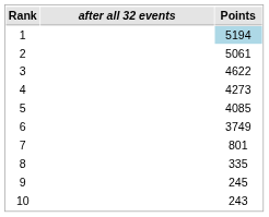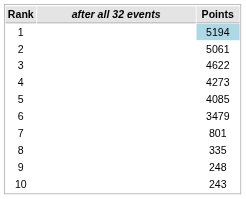 <table cellspacing="1" cellpadding="3" style="border:1px solid #AAAAAA;font-size:86%">
 <tr style="background-color: #E4E4E4;">
 </tr>
 <tr style="background-color: #E4E4E4;">
 <th style="border-bottom:1px solid #AAAAAA; width: 10px;">Rank</th>
 <th style="border-bottom:1px solid #AAAAAA; width: 200px;"><em>after all 32 events</em></th>
 <th style="border-bottom:1px solid #AAAAAA; width: 50px;">Points</th>
 </tr>
 <tr>
 <td align=center>1</td>
 <td><strong></strong></td>
 <td align=center style="background: lightblue;">5194</td>
 </tr>
 <tr>
 <td align=center>2</td>
 <td></td>
 <td align=center>5061</td>
 </tr>
 <tr>
 <td align=center>3</td>
 <td></td>
 <td align=center>4622</td>
 </tr>
 <tr>
 <td align=center>4</td>
 <td></td>
 <td align=center>4273</td>
 </tr>
 <tr>
 <td align=center>5</td>
 <td></td>
 <td align=center>4085</td>
 </tr>
 <tr>
 <td align=center>6</td>
 <td></td>
-<td align=center>3749</td>
+<td align=center>3479</td>
 </tr>
 <tr>
 <td align=center>7</td>
 <td>  </td>
 <td align=center>801</td>
 </tr>
 <tr>
 <td align=center>8</td>
 <td></td>
 <td align=center>335</td>
 </tr>
 <tr>
 <td align=center>9</td>
 <td></td>
-<td align=center>245</td>
+<td align=center>248</td>
 </tr>
 <tr>
 <td align=center>10</td>
 <td></td>
 <td align=center>243</td>
 </tr>
 </table>
